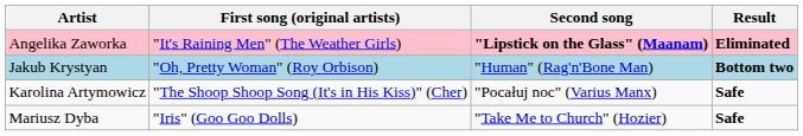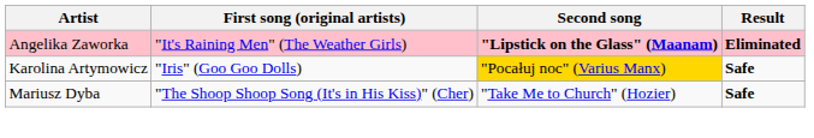 <table class=wikitable>
 <tr>
 <th>Artist</th>
 <th>First song (original artists)</th>
 <th>Second song</th>
 <th>Result</th>
 </tr>
 <tr style="background:pink;">
 <td>Angelika Zaworka</td>
 <td>"<a href='#'>It's Raining Men</a>" (<a href='#'>The Weather Girls</a>)</td>
 <td><strong>"Lipstick on the Glass" (<a href='#'>Maanam</a>)</strong></td>
 <td><strong>Eliminated</strong></td>
 </tr>
-<tr style="background:lightblue;">
-<td>Jakub Krystyan</td>
-<td>"<a href='#'>Oh, Pretty Woman</a>" (<a href='#'>Roy Orbison</a>)</td>
-<td>"<a href='#'>Human</a>" (<a href='#'>Rag'n'Bone Man</a>)</td>
-<td><strong>Bottom two</strong></td>
-</tr>
 <tr>
 <td>Karolina Artymowicz</td>
-<td>"<a href='#'>The Shoop Shoop Song (It's in His Kiss)</a>" (<a href='#'>Cher</a>)</td>
-<td>"Pocałuj noc" (<a href='#'>Varius Manx</a>)</td>
+<td>"<a href='#'>Iris</a>" (<a href='#'>Goo Goo Dolls</a>)</td>
+<td style="background: gold;">"Pocałuj noc" (<a href='#'>Varius Manx</a>)</td>
 <td><strong>Safe</strong></td>
 </tr>
 <tr>
 <td>Mariusz Dyba</td>
-<td>"<a href='#'>Iris</a>" (<a href='#'>Goo Goo Dolls</a>)</td>
+<td>"<a href='#'>The Shoop Shoop Song (It's in His Kiss)</a>" (<a href='#'>Cher</a>)</td>
 <td>"<a href='#'>Take Me to Church</a>" (<a href='#'>Hozier</a>)</td>
 <td><strong>Safe</strong></td>
 </tr>
 </table>
